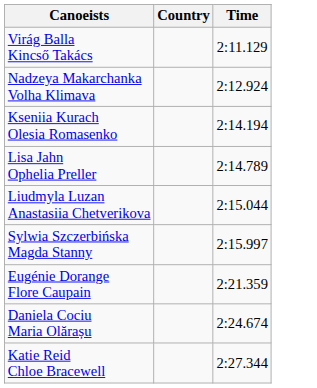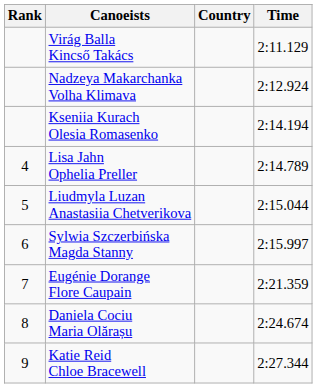 <table class="wikitable" style="text-align:center">
 <tr>
+<th>Rank</th>
 <th>Canoeists</th>
 <th>Country</th>
 <th>Time</th>
 </tr>
 <tr>
+<td></td>
 <td align="left"><a href='#'>Virág Balla</a><br><a href='#'>Kincső Takács</a></td>
 <td align="left"></td>
 <td>2:11.129</td>
 </tr>
 <tr>
+<td></td>
 <td align="left"><a href='#'>Nadzeya Makarchanka</a><br><a href='#'>Volha Klimava</a></td>
 <td align="left"></td>
 <td>2:12.924</td>
 </tr>
 <tr>
+<td></td>
 <td align="left"><a href='#'>Kseniia Kurach</a><br><a href='#'>Olesia Romasenko</a></td>
 <td align="left"></td>
 <td>2:14.194</td>
 </tr>
 <tr>
+<td>4</td>
 <td align="left"><a href='#'>Lisa Jahn</a><br><a href='#'>Ophelia Preller</a></td>
 <td align="left"></td>
 <td>2:14.789</td>
 </tr>
 <tr>
+<td>5</td>
 <td align="left"><a href='#'>Liudmyla Luzan</a><br><a href='#'>Anastasiia Chetverikova</a></td>
 <td align="left"></td>
 <td>2:15.044</td>
 </tr>
 <tr>
+<td>6</td>
 <td align="left"><a href='#'>Sylwia Szczerbińska</a><br><a href='#'>Magda Stanny</a></td>
 <td align="left"></td>
 <td>2:15.997</td>
 </tr>
 <tr>
+<td>7</td>
 <td align="left"><a href='#'>Eugénie Dorange</a><br><a href='#'>Flore Caupain</a></td>
 <td align="left"></td>
 <td>2:21.359</td>
 </tr>
 <tr>
+<td>8</td>
 <td align="left"><a href='#'>Daniela Cociu</a><br><a href='#'>Maria Olărașu</a></td>
 <td align="left"></td>
 <td>2:24.674</td>
 </tr>
 <tr>
+<td>9</td>
 <td align="left"><a href='#'>Katie Reid</a><br><a href='#'>Chloe Bracewell</a></td>
 <td align="left"></td>
 <td>2:27.344</td>
 </tr>
 </table>
